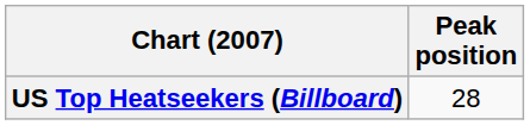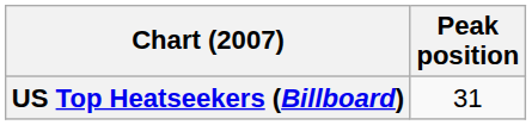 <table class="wikitable sortable plainrowheaders" style="text-align:center">
 <tr>
 <th scope="col">Chart (2007)</th>
 <th scope="col">Peak<br> position</th>
 </tr>
 <tr>
 <th scope="row">US <a href='#'>Top Heatseekers</a> (<em><a href='#'>Billboard</a></em>)</th>
-<td>28</td>
+<td>31</td>
 </tr>
 </table>
